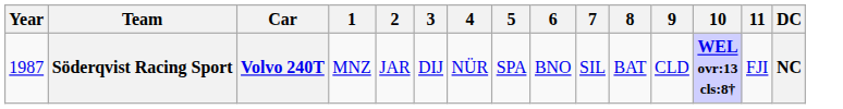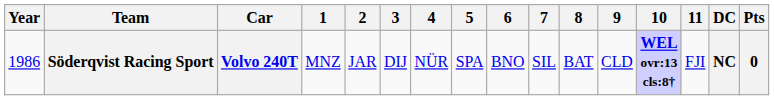 <table class="wikitable" style="text-align:center; font-size:85%">
 <tr>
 <th>Year</th>
 <th>Team</th>
 <th>Car</th>
 <th>1</th>
 <th>2</th>
 <th>3</th>
 <th>4</th>
 <th>5</th>
 <th>6</th>
 <th>7</th>
 <th>8</th>
 <th>9</th>
 <th>10</th>
 <th>11</th>
 <th>DC</th>
+<th>Pts</th>
 </tr>
 <tr>
-<td><a href='#'>1987</a></td>
+<td><a href='#'>1986</a></td>
 <th> Söderqvist Racing Sport</th>
 <th><a href='#'>Volvo 240T</a></th>
 <td><a href='#'>MNZ</a></td>
 <td><a href='#'>JAR</a></td>
 <td><a href='#'>DIJ</a></td>
 <td><a href='#'>NÜR</a></td>
 <td><a href='#'>SPA</a></td>
 <td><a href='#'>BNO</a></td>
 <td><a href='#'>SIL</a></td>
 <td><a href='#'>BAT</a></td>
 <td><a href='#'>CLD</a></td>
 <td style="background:#CFCFFF;"><strong><a href='#'>WEL</a><br><small>ovr:13<br>cls:8†</small></strong></td>
 <td><a href='#'>FJI</a></td>
 <th>NC</th>
+<th>0</th>
 </tr>
 </table>
